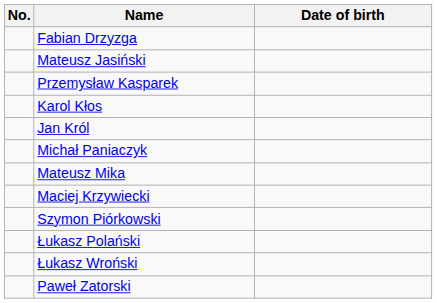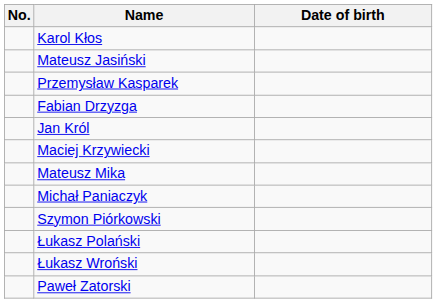 <table class="wikitable sortable" style="font-size:100%; text-align:center;">
 <tr>
 <th>No.</th>
 <th style=width:15em>Name</th>
 <th style=width:12em>Date of birth</th>
 </tr>
 <tr>
 <td></td>
-<td align=left><a href='#'>Fabian Drzyzga</a></td>
+<td align=left><a href='#'>Karol Kłos</a></td>
 <td align=right></td>
 </tr>
 <tr>
 <td></td>
 <td align=left><a href='#'>Mateusz Jasiński</a></td>
 <td align=right></td>
 </tr>
 <tr>
 <td></td>
 <td align=left><a href='#'>Przemysław Kasparek</a></td>
 <td align=right></td>
 </tr>
 <tr>
 <td></td>
-<td align=left><a href='#'>Karol Kłos</a></td>
+<td align=left><a href='#'>Fabian Drzyzga</a></td>
 <td align=right></td>
 </tr>
 <tr>
 <td></td>
 <td align=left><a href='#'>Jan Król</a></td>
 <td align=right></td>
 </tr>
 <tr>
 <td></td>
-<td align=left><a href='#'>Michał Paniaczyk</a></td>
+<td align=left><a href='#'>Maciej Krzywiecki</a></td>
 <td align=right></td>
 </tr>
 <tr>
 <td></td>
 <td align=left><a href='#'>Mateusz Mika</a></td>
 <td align=right></td>
 </tr>
 <tr>
 <td></td>
-<td align=left><a href='#'>Maciej Krzywiecki</a></td>
+<td align=left><a href='#'>Michał Paniaczyk</a></td>
 <td align=right></td>
 </tr>
 <tr>
 <td></td>
 <td align=left><a href='#'>Szymon Piórkowski</a></td>
 <td align=right></td>
 </tr>
 <tr>
 <td></td>
 <td align=left><a href='#'>Łukasz Polański</a></td>
 <td align=right></td>
 </tr>
 <tr>
 <td></td>
 <td align=left><a href='#'>Łukasz Wroński</a></td>
 <td align=right></td>
 </tr>
 <tr>
 <td></td>
 <td align=left><a href='#'>Paweł Zatorski</a></td>
 <td align=right></td>
 </tr>
 </table>
